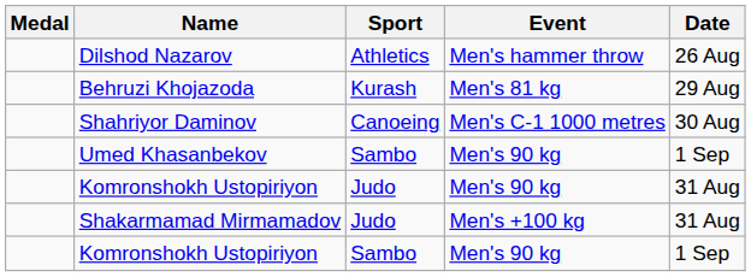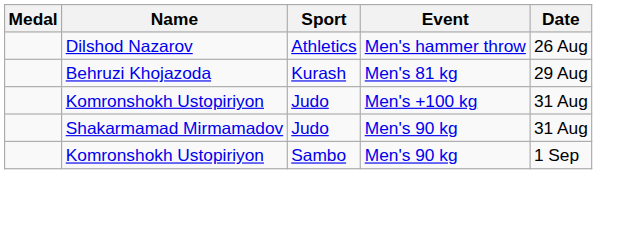 <table class="wikitable sortable"  style="font-size:95%">
 <tr>
 <th>Medal</th>
 <th>Name</th>
 <th>Sport</th>
 <th>Event</th>
 <th>Date</th>
 </tr>
 <tr>
 <td></td>
 <td><a href='#'>Dilshod Nazarov</a></td>
 <td><a href='#'>Athletics</a></td>
 <td><a href='#'>Men's hammer throw</a></td>
 <td>26 Aug</td>
 </tr>
 <tr>
 <td></td>
 <td><a href='#'>Behruzi Khojazoda</a></td>
 <td><a href='#'>Kurash</a></td>
 <td><a href='#'>Men's 81 kg</a></td>
 <td>29 Aug</td>
 </tr>
 <tr>
 <td></td>
-<td><a href='#'>Shahriyor Daminov</a></td>
-<td><a href='#'>Canoeing</a></td>
-<td><a href='#'>Men's C-1 1000 metres</a></td>
-<td>30 Aug</td>
-</tr>
-<tr>
-<td></td>
-<td><a href='#'>Umed Khasanbekov</a></td>
-<td><a href='#'>Sambo</a></td>
-<td><a href='#'>Men's 90 kg</a></td>
-<td>1 Sep</td>
-</tr>
-<tr>
-<td></td>
 <td><a href='#'>Komronshokh Ustopiriyon</a></td>
 <td><a href='#'>Judo</a></td>
-<td><a href='#'>Men's 90 kg</a></td>
+<td><a href='#'>Men's +100 kg</a></td>
 <td>31 Aug</td>
 </tr>
 <tr>
 <td></td>
 <td><a href='#'>Shakarmamad Mirmamadov</a></td>
 <td><a href='#'>Judo</a></td>
-<td><a href='#'>Men's +100 kg</a></td>
+<td><a href='#'>Men's 90 kg</a></td>
 <td>31 Aug</td>
 </tr>
 <tr>
 <td></td>
 <td><a href='#'>Komronshokh Ustopiriyon</a></td>
 <td><a href='#'>Sambo</a></td>
 <td><a href='#'>Men's 90 kg</a></td>
 <td>1 Sep</td>
 </tr>
 </table>
